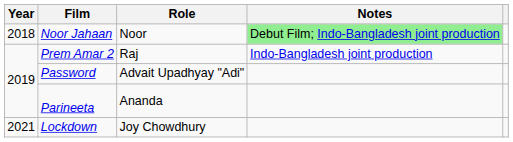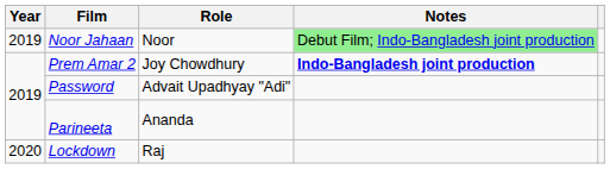 <table Class="wikitable sortable">
 <tr>
 <th>Year</th>
 <th>Film</th>
 <th>Role</th>
 <th>Notes</th>
 <th></th>
 </tr>
 <tr>
-<td>2018</td>
+<td>2019</td>
 <td><em><a href='#'>Noor Jahaan</a></em></td>
 <td>Noor</td>
 <td style="background: lightgreen;">Debut Film; <a href='#'>Indo-Bangladesh joint production</a></td>
 <td></td>
 </tr>
 <tr>
 <td rowspan="3">2019</td>
 <td><em><a href='#'>Prem Amar 2</a></em></td>
-<td>Raj</td>
-<td><a href='#'>Indo-Bangladesh joint production</a></td>
+<td>Joy Chowdhury</td>
+<td><strong><a href='#'>Indo-Bangladesh joint production</a></strong></td>
 <td></td>
 </tr>
 <tr>
 <td><em><a href='#'>Password</a></em></td>
 <td>Advait Upadhyay "Adi"</td>
 <td></td>
 <td></td>
 </tr>
 <tr>
 <td><br><em><a href='#'>Parineeta</a></em></td>
 <td>Ananda</td>
 <td></td>
 <td></td>
 </tr>
 <tr>
-<td>2021</td>
+<td>2020</td>
 <td><em><a href='#'>Lockdown</a></em></td>
-<td>Joy Chowdhury</td>
+<td>Raj</td>
 <td></td>
 <td></td>
 </tr>
 </table>
